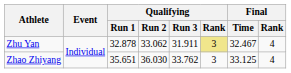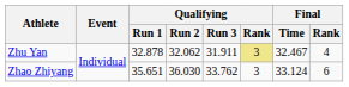 <table class=wikitable style="font-size:90%">
 <tr>
 <th rowspan=2>Athlete</th>
 <th rowspan=2>Event</th>
 <th colspan=4>Qualifying</th>
 <th colspan=2>Final</th>
 </tr>
 <tr>
 <th>Run 1</th>
 <th>Run 2</th>
 <th>Run 3</th>
 <th>Rank</th>
 <th>Time</th>
 <th>Rank</th>
 </tr>
 <tr>
 <td><a href='#'>Zhu Yan</a></td>
 <td rowspan=2><a href='#'>Individual</a></td>
 <td align=center>32.878</td>
-<td align=center>33.062</td>
+<td align=center>32.062</td>
 <td align=center>31.911</td>
 <td align=center style="background: khaki;">3</td>
 <td align=center>32.467</td>
 <td align=center>4</td>
 </tr>
 <tr>
 <td><a href='#'>Zhao Zhiyang</a></td>
 <td align=center>35.651</td>
 <td align=center>36.030</td>
 <td align=center>33.762</td>
 <td align=center>3</td>
-<td align=center>33.125</td>
-<td align=center>4</td>
+<td align=center>33.124</td>
+<td align=center>6</td>
 </tr>
 </table>
